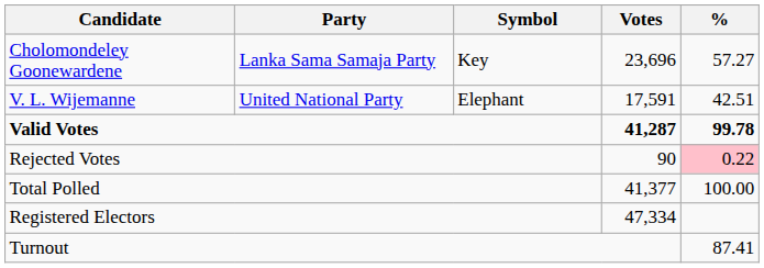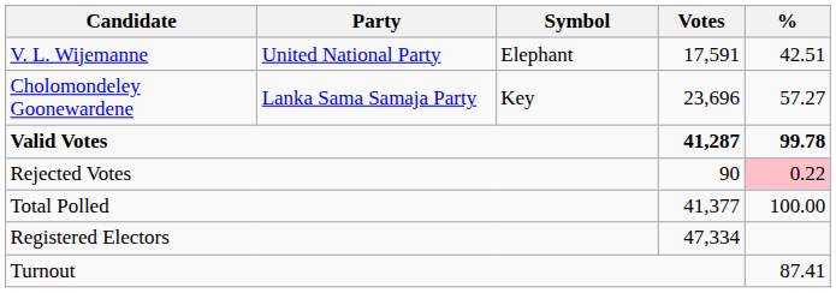 <table class="wikitable" border="1" style="text-align:right;">
 <tr>
 <th align=left width="190">Candidate</th>
 <th align=left width="180">Party</th>
 <th align=left width="120">Symbol</th>
 <th align=left width="60">Votes</th>
 <th align=left width="60">%</th>
 </tr>
 <tr>
+<td align=left><a href='#'>V. L. Wijemanne</a></td>
+<td align=left><a href='#'>United National Party</a></td>
+<td align=left>Elephant</td>
+<td>17,591</td>
+<td>42.51</td>
+</tr>
+<tr>
 <td align=left><a href='#'>Cholomondeley Goonewardene</a></td>
 <td align=left><a href='#'>Lanka Sama Samaja Party</a></td>
 <td align=left>Key</td>
 <td>23,696</td>
 <td>57.27</td>
-</tr>
-<tr>
-<td align=left><a href='#'>V. L. Wijemanne</a></td>
-<td align=left><a href='#'>United National Party</a></td>
-<td align=left>Elephant</td>
-<td>17,591</td>
-<td>42.51</td>
 </tr>
 <tr>
 <td align=left colspan=3><strong>Valid Votes</strong></td>
 <td><strong>41,287</strong></td>
 <td><strong>99.78</strong></td>
 </tr>
 <tr>
 <td align=left colspan=3>Rejected Votes</td>
 <td>90</td>
 <td style="background: pink;">0.22</td>
 </tr>
 <tr>
 <td align=left colspan=3>Total Polled</td>
 <td>41,377</td>
 <td>100.00</td>
 </tr>
 <tr>
 <td align=left colspan=3>Registered Electors</td>
 <td>47,334</td>
 <td></td>
 </tr>
 <tr>
 <td align=left colspan=4>Turnout</td>
 <td>87.41</td>
 </tr>
 </table>
